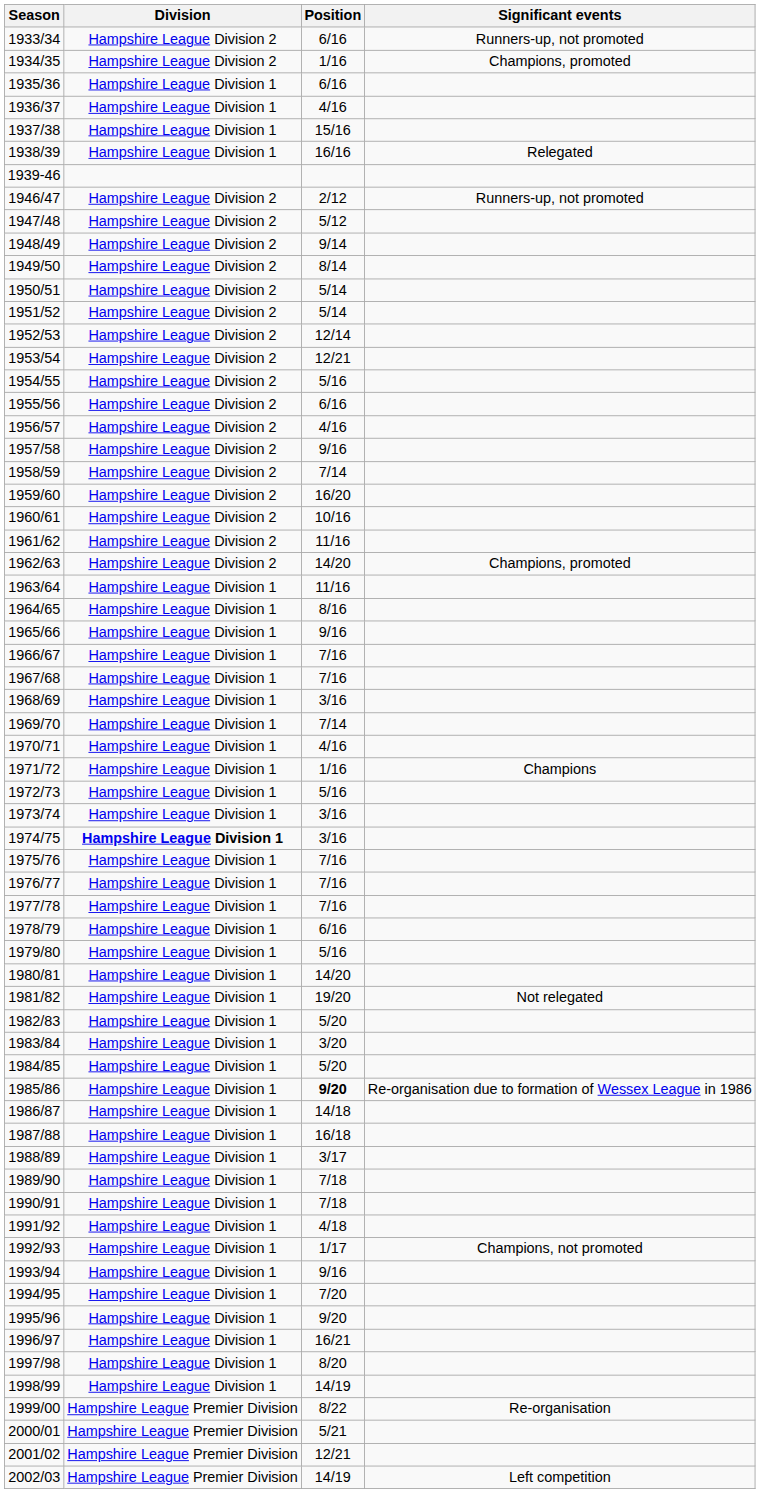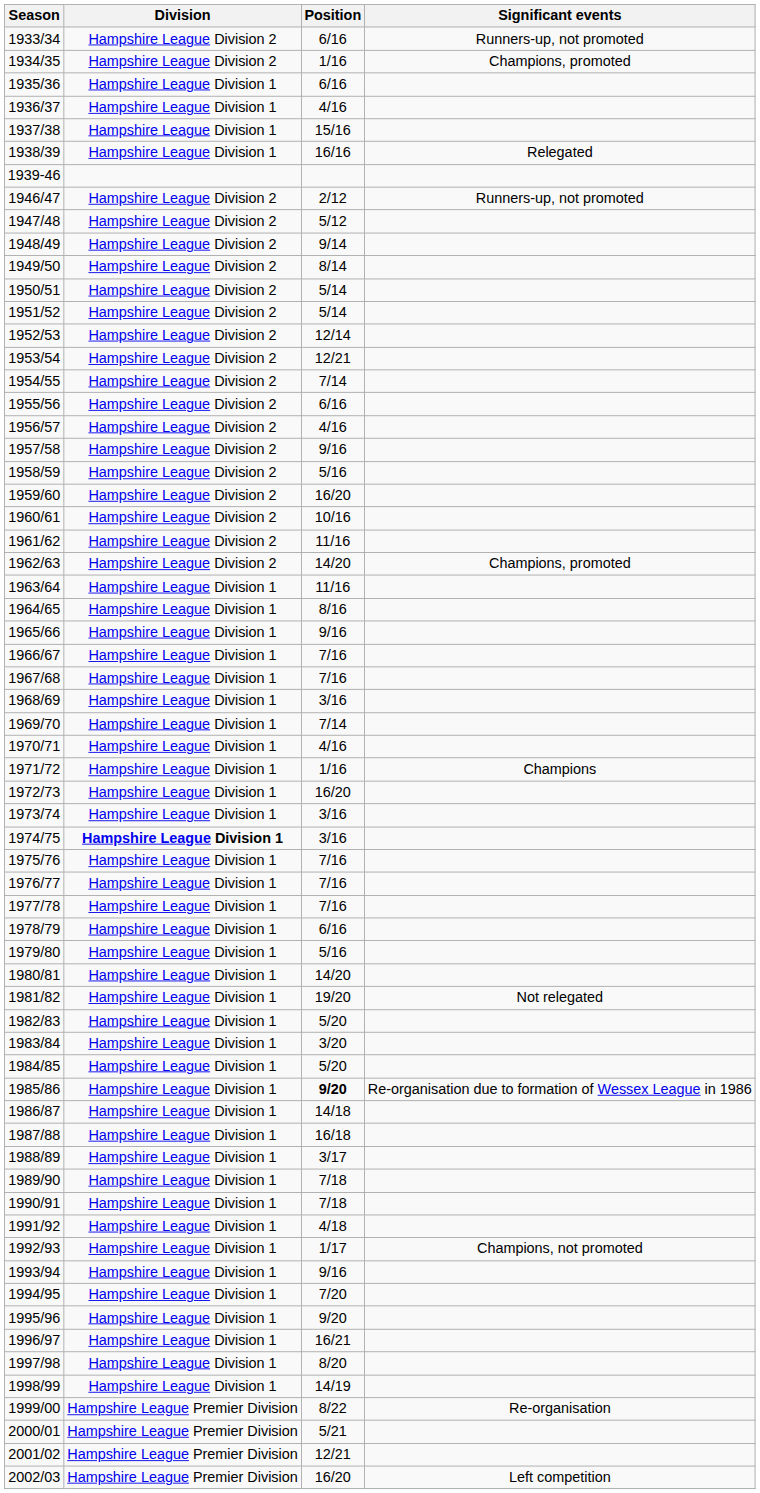 <table class="wikitable collapsible collapsed" style=text-align:center>
 <tr>
 <th>Season</th>
 <th>Division</th>
 <th>Position</th>
 <th>Significant events</th>
 </tr>
 <tr>
 <td>1933/34</td>
 <td><a href='#'>Hampshire League</a> Division 2</td>
 <td>6/16</td>
 <td>Runners-up, not promoted</td>
 </tr>
 <tr>
 <td>1934/35</td>
 <td><a href='#'>Hampshire League</a> Division 2</td>
 <td>1/16</td>
 <td>Champions, promoted</td>
 </tr>
 <tr>
 <td>1935/36</td>
 <td><a href='#'>Hampshire League</a> Division 1</td>
 <td>6/16</td>
 <td></td>
 </tr>
 <tr>
 <td>1936/37</td>
 <td><a href='#'>Hampshire League</a> Division 1</td>
 <td>4/16</td>
 <td></td>
 </tr>
 <tr>
 <td>1937/38</td>
 <td><a href='#'>Hampshire League</a> Division 1</td>
 <td>15/16</td>
 <td></td>
 </tr>
 <tr>
 <td>1938/39</td>
 <td><a href='#'>Hampshire League</a> Division 1</td>
 <td>16/16</td>
 <td>Relegated</td>
 </tr>
 <tr>
 <td>1939-46</td>
 <td></td>
 <td></td>
 <td></td>
 </tr>
 <tr>
 <td>1946/47</td>
 <td><a href='#'>Hampshire League</a> Division 2</td>
 <td>2/12</td>
 <td>Runners-up, not promoted</td>
 </tr>
 <tr>
 <td>1947/48</td>
 <td><a href='#'>Hampshire League</a> Division 2</td>
 <td>5/12</td>
 <td></td>
 </tr>
 <tr>
 <td>1948/49</td>
 <td><a href='#'>Hampshire League</a> Division 2</td>
 <td>9/14</td>
 <td></td>
 </tr>
 <tr>
 <td>1949/50</td>
 <td><a href='#'>Hampshire League</a> Division 2</td>
 <td>8/14</td>
 <td></td>
 </tr>
 <tr>
 <td>1950/51</td>
 <td><a href='#'>Hampshire League</a> Division 2</td>
 <td>5/14</td>
 <td></td>
 </tr>
 <tr>
 <td>1951/52</td>
 <td><a href='#'>Hampshire League</a> Division 2</td>
 <td>5/14</td>
 <td></td>
 </tr>
 <tr>
 <td>1952/53</td>
 <td><a href='#'>Hampshire League</a> Division 2</td>
 <td>12/14</td>
 <td></td>
 </tr>
 <tr>
 <td>1953/54</td>
 <td><a href='#'>Hampshire League</a> Division 2</td>
 <td>12/21</td>
 <td></td>
 </tr>
 <tr>
 <td>1954/55</td>
 <td><a href='#'>Hampshire League</a> Division 2</td>
-<td>5/16</td>
+<td>7/14</td>
 <td></td>
 </tr>
 <tr>
 <td>1955/56</td>
 <td><a href='#'>Hampshire League</a> Division 2</td>
 <td>6/16</td>
 <td></td>
 </tr>
 <tr>
 <td>1956/57</td>
 <td><a href='#'>Hampshire League</a> Division 2</td>
 <td>4/16</td>
 <td></td>
 </tr>
 <tr>
 <td>1957/58</td>
 <td><a href='#'>Hampshire League</a> Division 2</td>
 <td>9/16</td>
 <td></td>
 </tr>
 <tr>
 <td>1958/59</td>
 <td><a href='#'>Hampshire League</a> Division 2</td>
-<td>7/14</td>
+<td>5/16</td>
 <td></td>
 </tr>
 <tr>
 <td>1959/60</td>
 <td><a href='#'>Hampshire League</a> Division 2</td>
 <td>16/20</td>
 <td></td>
 </tr>
 <tr>
 <td>1960/61</td>
 <td><a href='#'>Hampshire League</a> Division 2</td>
 <td>10/16</td>
 <td></td>
 </tr>
 <tr>
 <td>1961/62</td>
 <td><a href='#'>Hampshire League</a> Division 2</td>
 <td>11/16</td>
 <td></td>
 </tr>
 <tr>
 <td>1962/63</td>
 <td><a href='#'>Hampshire League</a> Division 2</td>
 <td>14/20</td>
 <td>Champions, promoted</td>
 </tr>
 <tr>
 <td>1963/64</td>
 <td><a href='#'>Hampshire League</a> Division 1</td>
 <td>11/16</td>
 <td></td>
 </tr>
 <tr>
 <td>1964/65</td>
 <td><a href='#'>Hampshire League</a> Division 1</td>
 <td>8/16</td>
 <td></td>
 </tr>
 <tr>
 <td>1965/66</td>
 <td><a href='#'>Hampshire League</a> Division 1</td>
 <td>9/16</td>
 <td></td>
 </tr>
 <tr>
 <td>1966/67</td>
 <td><a href='#'>Hampshire League</a> Division 1</td>
 <td>7/16</td>
 <td></td>
 </tr>
 <tr>
 <td>1967/68</td>
 <td><a href='#'>Hampshire League</a> Division 1</td>
 <td>7/16</td>
 <td></td>
 </tr>
 <tr>
 <td>1968/69</td>
 <td><a href='#'>Hampshire League</a> Division 1</td>
 <td>3/16</td>
 <td></td>
 </tr>
 <tr>
 <td>1969/70</td>
 <td><a href='#'>Hampshire League</a> Division 1</td>
 <td>7/14</td>
 <td></td>
 </tr>
 <tr>
 <td>1970/71</td>
 <td><a href='#'>Hampshire League</a> Division 1</td>
 <td>4/16</td>
 <td></td>
 </tr>
 <tr>
 <td>1971/72</td>
 <td><a href='#'>Hampshire League</a> Division 1</td>
 <td>1/16</td>
 <td>Champions</td>
 </tr>
 <tr>
 <td>1972/73</td>
 <td><a href='#'>Hampshire League</a> Division 1</td>
-<td>5/16</td>
+<td>16/20</td>
 <td></td>
 </tr>
 <tr>
 <td>1973/74</td>
 <td><a href='#'>Hampshire League</a> Division 1</td>
 <td>3/16</td>
 <td></td>
 </tr>
 <tr>
 <td>1974/75</td>
 <td><strong><a href='#'>Hampshire League</a> Division 1</strong></td>
 <td>3/16</td>
 <td></td>
 </tr>
 <tr>
 <td>1975/76</td>
 <td><a href='#'>Hampshire League</a> Division 1</td>
 <td>7/16</td>
 <td></td>
 </tr>
 <tr>
 <td>1976/77</td>
 <td><a href='#'>Hampshire League</a> Division 1</td>
 <td>7/16</td>
 <td></td>
 </tr>
 <tr>
 <td>1977/78</td>
 <td><a href='#'>Hampshire League</a> Division 1</td>
 <td>7/16</td>
 <td></td>
 </tr>
 <tr>
 <td>1978/79</td>
 <td><a href='#'>Hampshire League</a> Division 1</td>
 <td>6/16</td>
 <td></td>
 </tr>
 <tr>
 <td>1979/80</td>
 <td><a href='#'>Hampshire League</a> Division 1</td>
 <td>5/16</td>
 <td></td>
 </tr>
 <tr>
 <td>1980/81</td>
 <td><a href='#'>Hampshire League</a> Division 1</td>
 <td>14/20</td>
 <td></td>
 </tr>
 <tr>
 <td>1981/82</td>
 <td><a href='#'>Hampshire League</a> Division 1</td>
 <td>19/20</td>
 <td>Not relegated</td>
 </tr>
 <tr>
 <td>1982/83</td>
 <td><a href='#'>Hampshire League</a> Division 1</td>
 <td>5/20</td>
 <td></td>
 </tr>
 <tr>
 <td>1983/84</td>
 <td><a href='#'>Hampshire League</a> Division 1</td>
 <td>3/20</td>
 <td></td>
 </tr>
 <tr>
 <td>1984/85</td>
 <td><a href='#'>Hampshire League</a> Division 1</td>
 <td>5/20</td>
 <td></td>
 </tr>
 <tr>
 <td>1985/86</td>
 <td><a href='#'>Hampshire League</a> Division 1</td>
 <td><strong>9/20</strong></td>
 <td>Re-organisation due to formation of <a href='#'>Wessex League</a> in 1986</td>
 </tr>
 <tr>
 <td>1986/87</td>
 <td><a href='#'>Hampshire League</a> Division 1</td>
 <td>14/18</td>
 <td></td>
 </tr>
 <tr>
 <td>1987/88</td>
 <td><a href='#'>Hampshire League</a> Division 1</td>
 <td>16/18</td>
 <td></td>
 </tr>
 <tr>
 <td>1988/89</td>
 <td><a href='#'>Hampshire League</a> Division 1</td>
 <td>3/17</td>
 <td></td>
 </tr>
 <tr>
 <td>1989/90</td>
 <td><a href='#'>Hampshire League</a> Division 1</td>
 <td>7/18</td>
 <td></td>
 </tr>
 <tr>
 <td>1990/91</td>
 <td><a href='#'>Hampshire League</a> Division 1</td>
 <td>7/18</td>
 <td></td>
 </tr>
 <tr>
 <td>1991/92</td>
 <td><a href='#'>Hampshire League</a> Division 1</td>
 <td>4/18</td>
 <td></td>
 </tr>
 <tr>
 <td>1992/93</td>
 <td><a href='#'>Hampshire League</a> Division 1</td>
 <td>1/17</td>
 <td>Champions, not promoted</td>
 </tr>
 <tr>
 <td>1993/94</td>
 <td><a href='#'>Hampshire League</a> Division 1</td>
 <td>9/16</td>
 <td></td>
 </tr>
 <tr>
 <td>1994/95</td>
 <td><a href='#'>Hampshire League</a> Division 1</td>
 <td>7/20</td>
 <td></td>
 </tr>
 <tr>
 <td>1995/96</td>
 <td><a href='#'>Hampshire League</a> Division 1</td>
 <td>9/20</td>
 <td></td>
 </tr>
 <tr>
 <td>1996/97</td>
 <td><a href='#'>Hampshire League</a> Division 1</td>
 <td>16/21</td>
 <td></td>
 </tr>
 <tr>
 <td>1997/98</td>
 <td><a href='#'>Hampshire League</a> Division 1</td>
 <td>8/20</td>
 <td></td>
 </tr>
 <tr>
 <td>1998/99</td>
 <td><a href='#'>Hampshire League</a> Division 1</td>
 <td>14/19</td>
 <td></td>
 </tr>
 <tr>
 <td>1999/00</td>
 <td><a href='#'>Hampshire League</a> Premier Division</td>
 <td>8/22</td>
 <td>Re-organisation</td>
 </tr>
 <tr>
 <td>2000/01</td>
 <td><a href='#'>Hampshire League</a> Premier Division</td>
 <td>5/21</td>
 <td></td>
 </tr>
 <tr>
 <td>2001/02</td>
 <td><a href='#'>Hampshire League</a> Premier Division</td>
 <td>12/21</td>
 <td></td>
 </tr>
 <tr>
 <td>2002/03</td>
 <td><a href='#'>Hampshire League</a> Premier Division</td>
-<td>14/19</td>
+<td>16/20</td>
 <td>Left competition</td>
 </tr>
 </table>
